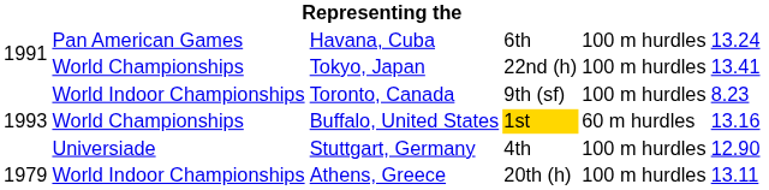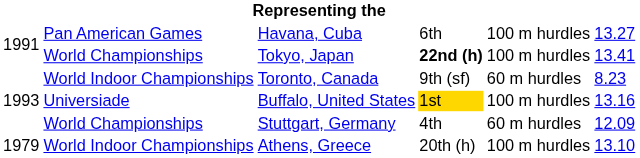 <table>
 <tr>
 <th colspan="6">Representing the </th>
 </tr>
 <tr>
 <td rowspan=2>1991</td>
 <td><a href='#'>Pan American Games</a></td>
 <td><a href='#'>Havana, Cuba</a></td>
 <td>6th</td>
 <td>100 m hurdles</td>
-<td><a href='#'>13.24</a></td>
+<td><a href='#'>13.27</a></td>
 </tr>
 <tr>
 <td><a href='#'>World Championships</a></td>
 <td><a href='#'>Tokyo, Japan</a></td>
-<td>22nd (h)</td>
+<td><strong>22nd (h)</strong></td>
 <td>100 m hurdles</td>
 <td><a href='#'>13.41</a></td>
 </tr>
 <tr>
 <td rowspan=3>1993</td>
 <td><a href='#'>World Indoor Championships</a></td>
 <td><a href='#'>Toronto, Canada</a></td>
 <td>9th (sf)</td>
-<td>100 m hurdles</td>
+<td>60 m hurdles</td>
 <td><a href='#'>8.23</a></td>
 </tr>
 <tr>
-<td><a href='#'>World Championships</a></td>
+<td><a href='#'>Universiade</a></td>
 <td><a href='#'>Buffalo, United States</a></td>
 <td bgcolor=gold>1st</td>
-<td>60 m hurdles</td>
+<td>100 m hurdles</td>
 <td><a href='#'>13.16</a></td>
 </tr>
 <tr>
-<td><a href='#'>Universiade</a></td>
+<td><a href='#'>World Championships</a></td>
 <td><a href='#'>Stuttgart, Germany</a></td>
 <td>4th</td>
-<td>100 m hurdles</td>
-<td><a href='#'>12.90</a></td>
+<td>60 m hurdles</td>
+<td><a href='#'>12.09</a></td>
 </tr>
 <tr>
 <td>1979</td>
 <td><a href='#'>World Indoor Championships</a></td>
 <td><a href='#'>Athens, Greece</a></td>
 <td>20th (h)</td>
 <td>100 m hurdles</td>
-<td><a href='#'>13.11</a></td>
+<td><a href='#'>13.10</a></td>
 </tr>
 </table>
